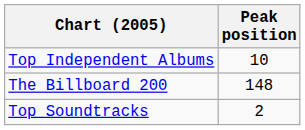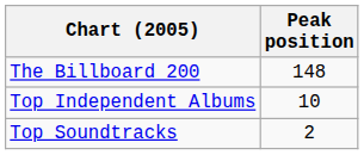 <table class="wikitable sortable">
 <tr>
 <th>Chart (2005)</th>
 <th>Peak<br>position</th>
 </tr>
 <tr>
+<td><a href='#'>The Billboard 200</a></td>
+<td style="text-align:center;">148</td>
+</tr>
+<tr>
 <td><a href='#'>Top Independent Albums</a></td>
 <td style="text-align:center;">10</td>
-</tr>
-<tr>
-<td><a href='#'>The Billboard 200</a></td>
-<td style="text-align:center;">148</td>
 </tr>
 <tr>
 <td><a href='#'>Top Soundtracks</a></td>
 <td style="text-align:center;">2</td>
 </tr>
 </table>
